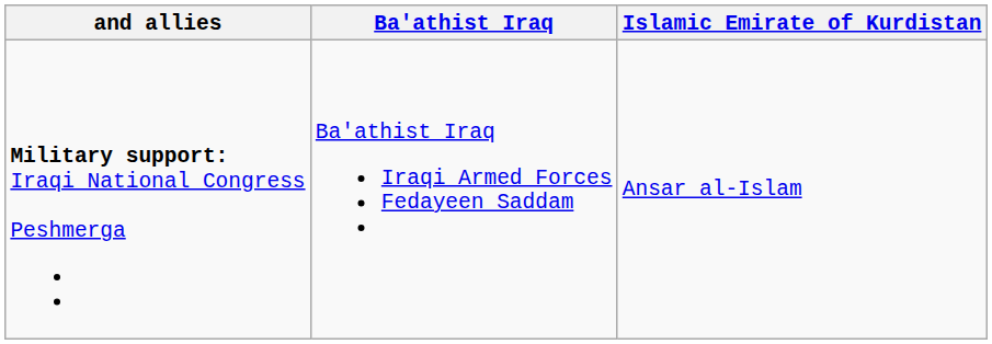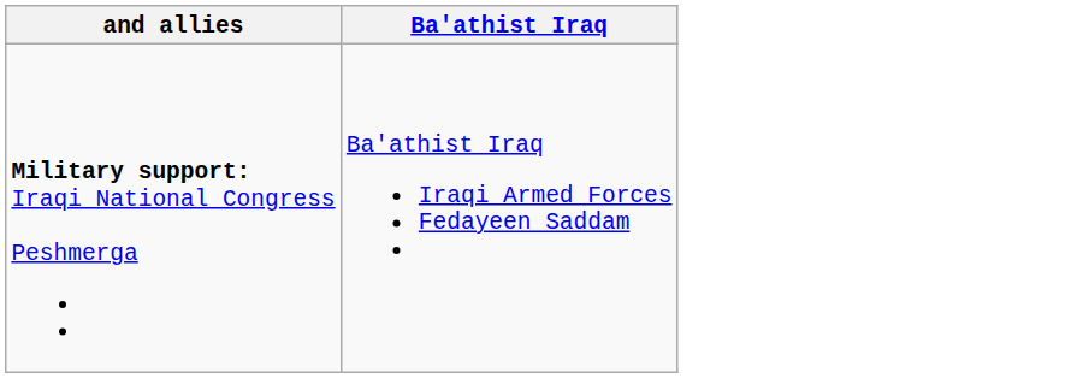 <table class="wikitable">
 <tr>
 <th> and allies</th>
 <th> <a href='#'>Ba'athist Iraq</a></th>
-<th> <a href='#'>Islamic Emirate of Kurdistan</a></th>
 </tr>
 <tr>
 <td><br><br><br><br><strong>Military support:</strong><br> <a href='#'>Iraqi National Congress</a><br><br> <a href='#'>Peshmerga</a><ul><li></li><li></li></ul></td>
 <td> <a href='#'>Ba'athist Iraq</a><br><ul><li> <a href='#'>Iraqi Armed Forces</a></li><li> <a href='#'>Fedayeen Saddam</a></li><li></li></ul></td>
-<td> <a href='#'>Ansar al-Islam</a></td>
 </tr>
 </table>
